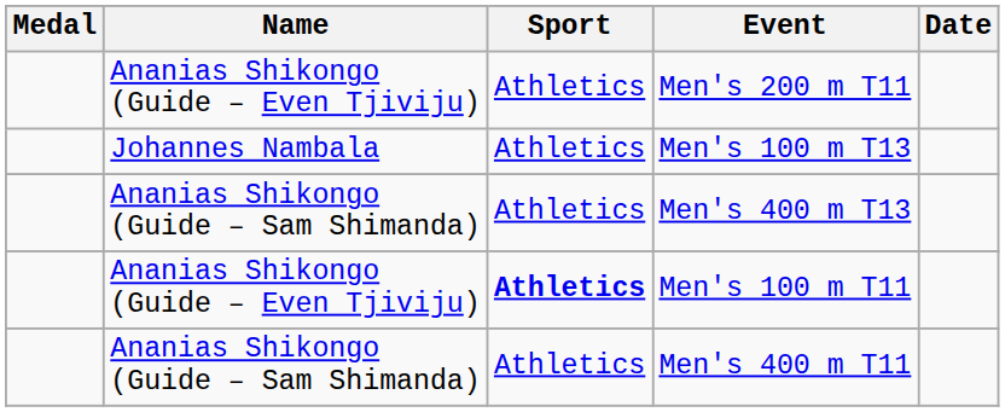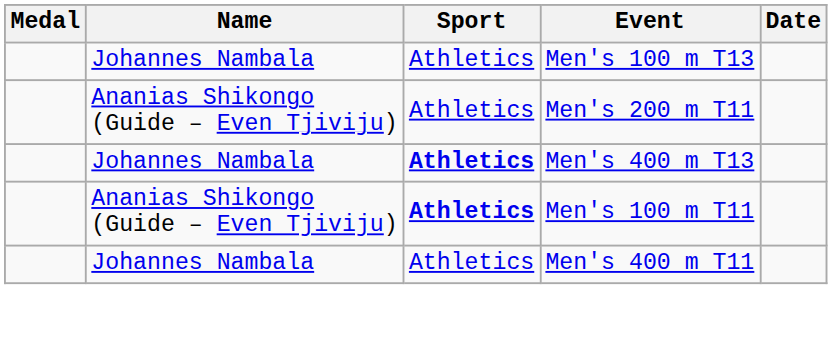 <table class="wikitable sortable" style="font-size: 95%">
 <tr>
 <th>Medal</th>
 <th>Name</th>
 <th>Sport</th>
 <th>Event</th>
 <th>Date</th>
+</tr>
+<tr>
+<td></td>
+<td><a href='#'>Johannes Nambala</a></td>
+<td><a href='#'>Athletics</a></td>
+<td><a href='#'>Men's 100 m T13</a></td>
+<td></td>
 </tr>
 <tr>
 <td></td>
 <td><a href='#'>Ananias Shikongo</a><br>(Guide – <a href='#'>Even Tjiviju</a>)</td>
 <td><a href='#'>Athletics</a></td>
 <td><a href='#'>Men's 200 m T11</a></td>
 <td></td>
 </tr>
 <tr>
 <td></td>
 <td><a href='#'>Johannes Nambala</a></td>
-<td><a href='#'>Athletics</a></td>
-<td><a href='#'>Men's 100 m T13</a></td>
-<td></td>
-</tr>
-<tr>
-<td></td>
-<td><a href='#'>Ananias Shikongo</a><br>(Guide – Sam Shimanda)</td>
-<td><a href='#'>Athletics</a></td>
+<td><strong><a href='#'>Athletics</a></strong></td>
 <td><a href='#'>Men's 400 m T13</a></td>
 <td></td>
 </tr>
 <tr>
 <td></td>
 <td><a href='#'>Ananias Shikongo</a><br>(Guide – <a href='#'>Even Tjiviju</a>)</td>
 <td><strong><a href='#'>Athletics</a></strong></td>
 <td><a href='#'>Men's 100 m T11</a></td>
 <td></td>
 </tr>
 <tr>
 <td></td>
-<td><a href='#'>Ananias Shikongo</a><br>(Guide – Sam Shimanda)</td>
+<td><a href='#'>Johannes Nambala</a></td>
 <td><a href='#'>Athletics</a></td>
 <td><a href='#'>Men's 400 m T11</a></td>
 <td></td>
 </tr>
 </table>
